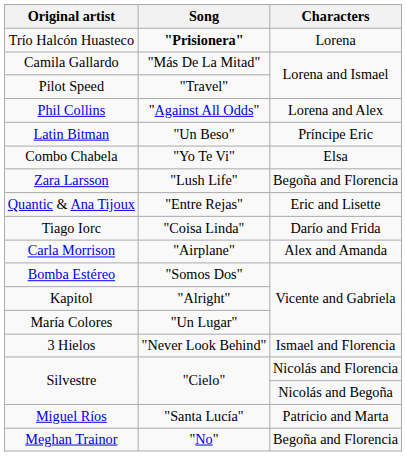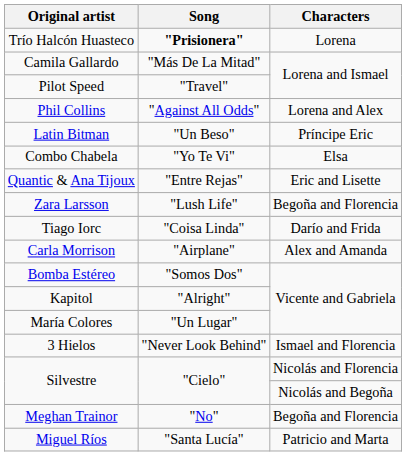 <table class="wikitable" style="text-align:center; font-size:90%;">
 <tr>
 <th>Original artist</th>
 <th>Song</th>
 <th>Characters</th>
 </tr>
 <tr>
 <td>Trío Halcón Huasteco</td>
 <td><strong>"Prisionera"</strong></td>
 <td>Lorena</td>
 </tr>
 <tr>
 <td>Camila Gallardo</td>
 <td>"Más De La Mitad"</td>
 <td rowspan="2">Lorena and Ismael</td>
 </tr>
 <tr>
 <td>Pilot Speed</td>
 <td>"Travel"</td>
 </tr>
 <tr>
 <td><a href='#'>Phil Collins</a></td>
 <td>"<a href='#'>Against All Odds</a>"</td>
 <td>Lorena and Alex</td>
 </tr>
 <tr>
 <td><a href='#'>Latin Bitman</a></td>
 <td>"Un Beso"</td>
 <td>Príncipe Eric</td>
 </tr>
 <tr>
 <td>Combo Chabela</td>
 <td>"Yo Te Vi"</td>
 <td>Elsa</td>
 </tr>
 <tr>
+<td><a href='#'>Quantic</a> & <a href='#'>Ana Tijoux</a></td>
+<td>"Entre Rejas"</td>
+<td>Eric and Lisette</td>
+</tr>
+<tr>
 <td><a href='#'>Zara Larsson</a></td>
 <td>"Lush Life"</td>
 <td>Begoña and Florencia</td>
-</tr>
-<tr>
-<td><a href='#'>Quantic</a> & <a href='#'>Ana Tijoux</a></td>
-<td>"Entre Rejas"</td>
-<td>Eric and Lisette</td>
 </tr>
 <tr>
 <td>Tiago Iorc</td>
 <td>"Coisa Linda"</td>
 <td>Darío and Frida</td>
 </tr>
 <tr>
 <td><a href='#'>Carla Morrison</a></td>
 <td>"Airplane"</td>
 <td>Alex and Amanda</td>
 </tr>
 <tr>
 <td><a href='#'>Bomba Estéreo</a></td>
 <td>"Somos Dos"</td>
 <td rowspan="3">Vicente and Gabriela</td>
 </tr>
 <tr>
 <td>Kapitol</td>
 <td>"Alright"</td>
 </tr>
 <tr>
 <td>María Colores</td>
 <td>"Un Lugar"</td>
 </tr>
 <tr>
 <td>3 Hielos</td>
 <td>"Never Look Behind"</td>
 <td>Ismael and Florencia</td>
 </tr>
 <tr>
 <td rowspan="2">Silvestre</td>
 <td rowspan="2">"Cielo"</td>
 <td>Nicolás and Florencia</td>
 </tr>
 <tr>
 <td>Nicolás and Begoña</td>
 </tr>
 <tr>
+<td><a href='#'>Meghan Trainor</a></td>
+<td>"<a href='#'>No</a>"</td>
+<td>Begoña and Florencia</td>
+</tr>
+<tr>
 <td><a href='#'>Miguel Ríos</a></td>
 <td>"Santa Lucía"</td>
 <td>Patricio and Marta</td>
 </tr>
-<tr>
-<td><a href='#'>Meghan Trainor</a></td>
-<td>"<a href='#'>No</a>"</td>
-<td>Begoña and Florencia</td>
-</tr>
 </table>
